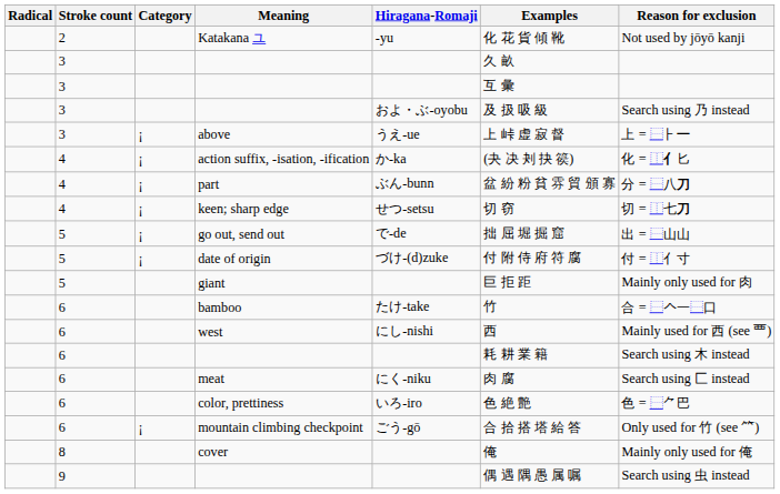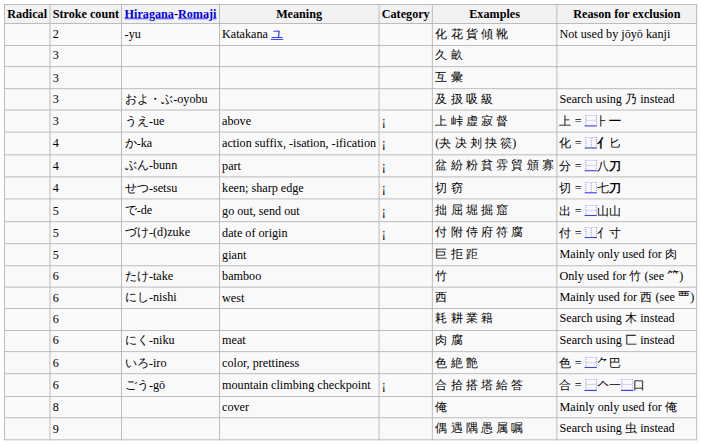 <table class="wikitable sortable collapsible collapsed">
 <tr>
 <th class="unsortable">Radical</th>
 <th>Stroke count</th>
+<th><a href='#'>Hiragana</a>-<a href='#'>Romaji</a></th>
+<th class="unsortable">Meaning</th>
 <th>Category</th>
-<th class="unsortable">Meaning</th>
-<th><a href='#'>Hiragana</a>-<a href='#'>Romaji</a></th>
 <th class="unsortable">Examples</th>
 <th>Reason for exclusion</th>
 </tr>
 <tr>
 <td></td>
 <td>2</td>
+<td>-yu</td>
+<td>Katakana <a href='#'>ユ</a></td>
 <td></td>
-<td>Katakana <a href='#'>ユ</a></td>
-<td>-yu</td>
 <td>化 花 貨 傾 靴</td>
 <td>Not used by jōyō kanji</td>
 </tr>
 <tr>
 <td></td>
 <td>3</td>
 <td></td>
 <td></td>
 <td></td>
 <td>久 畝</td>
 <td></td>
 </tr>
 <tr>
 <td></td>
 <td>3</td>
 <td></td>
 <td></td>
 <td></td>
 <td>互 彙</td>
 <td></td>
 </tr>
 <tr>
 <td></td>
 <td>3</td>
+<td>およ・ぶ-oyobu</td>
 <td></td>
 <td></td>
-<td>およ・ぶ-oyobu</td>
 <td>及 扱 吸 級</td>
 <td>Search using 乃 instead</td>
 </tr>
 <tr>
 <td></td>
 <td>3</td>
+<td>うえ-ue</td>
+<td>above</td>
 <td>¡</td>
-<td>above</td>
-<td>うえ-ue</td>
 <td>上 峠 虚 寂 督</td>
 <td>上 = <a href='#'>⿱</a>⺊<strong>一</strong></td>
 </tr>
 <tr>
 <td></td>
 <td>4</td>
+<td>か-ka</td>
+<td>action suffix, -isation, -ification</td>
 <td>¡</td>
-<td>action suffix, -isation, -ification</td>
-<td>か-ka</td>
 <td>(夬 决 刔 抉 篌)</td>
 <td>化 = <a href='#'>⿰</a><strong>亻</strong>匕</td>
 </tr>
 <tr>
 <td></td>
 <td>4</td>
+<td>ぶん-bunn</td>
+<td>part</td>
 <td>¡</td>
-<td>part</td>
-<td>ぶん-bunn</td>
 <td>盆 紛 粉 貧 雰 貿 頒 寡</td>
 <td>分 = <a href='#'>⿱</a>八<strong>刀</strong></td>
 </tr>
 <tr>
 <td></td>
 <td>4</td>
+<td>せつ-setsu</td>
+<td>keen; sharp edge</td>
 <td>¡</td>
-<td>keen; sharp edge</td>
-<td>せつ-setsu</td>
 <td>切 窃</td>
 <td>切 = <a href='#'>⿰</a>七<strong>刀</strong></td>
 </tr>
 <tr>
 <td></td>
 <td>5</td>
+<td>で-de</td>
+<td>go out, send out</td>
 <td>¡</td>
-<td>go out, send out</td>
-<td>で-de</td>
 <td>拙 屈 堀 掘 窟</td>
 <td>出 = <a href='#'>⿱</a>山山</td>
 </tr>
 <tr>
 <td></td>
 <td>5</td>
+<td>づけ-(d)zuke</td>
+<td>date of origin</td>
 <td>¡</td>
-<td>date of origin</td>
-<td>づけ-(d)zuke</td>
 <td>付 附 侍 府 符 腐</td>
 <td>付 = <a href='#'>⿰</a>亻寸</td>
 </tr>
 <tr>
 <td></td>
 <td>5</td>
 <td></td>
 <td>giant</td>
 <td></td>
 <td>巨 拒 距</td>
 <td>Mainly only used for 肉</td>
 </tr>
 <tr>
 <td></td>
 <td>6</td>
+<td>たけ-take</td>
+<td>bamboo</td>
 <td></td>
-<td>bamboo</td>
-<td>たけ-take</td>
 <td>竹</td>
-<td>合 = <a href='#'>⿱</a>𠆢一<a href='#'>⿱</a>口</td>
+<td>Only used for 竹 (see ⺮)</td>
 </tr>
 <tr>
 <td></td>
 <td>6</td>
+<td>にし-nishi</td>
+<td>west</td>
 <td></td>
-<td>west</td>
-<td>にし-nishi</td>
 <td>西</td>
 <td>Mainly used for 西 (see 覀)</td>
 </tr>
 <tr>
 <td></td>
 <td>6</td>
 <td></td>
 <td></td>
 <td></td>
 <td>耗 耕 業 籍</td>
 <td>Search using 木 instead</td>
 </tr>
 <tr>
 <td></td>
 <td>6</td>
+<td>にく-niku</td>
+<td>meat</td>
 <td></td>
-<td>meat</td>
-<td>にく-niku</td>
 <td>肉 腐</td>
 <td>Search using 匚 instead</td>
 </tr>
 <tr>
 <td></td>
 <td>6</td>
+<td>いろ-iro</td>
+<td>color, prettiness</td>
 <td></td>
-<td>color, prettiness</td>
-<td>いろ-iro</td>
 <td>色 絶 艶</td>
 <td>色 = <a href='#'>⿱</a>⺈巴</td>
 </tr>
 <tr>
 <td></td>
 <td>6</td>
+<td>ごう-gō</td>
+<td>mountain climbing checkpoint</td>
 <td>¡</td>
-<td>mountain climbing checkpoint</td>
-<td>ごう-gō</td>
 <td>合 拾 搭 塔 給 答</td>
-<td>Only used for 竹 (see ⺮)</td>
+<td>合 = <a href='#'>⿱</a>𠆢一<a href='#'>⿱</a>口</td>
 </tr>
 <tr>
 <td></td>
 <td>8</td>
 <td></td>
 <td>cover</td>
 <td></td>
 <td>俺</td>
 <td>Mainly only used for 俺</td>
 </tr>
 <tr>
 <td></td>
 <td>9</td>
 <td></td>
 <td></td>
 <td></td>
 <td>偶 遇 隅 愚 属 嘱</td>
 <td>Search using 虫 instead</td>
 </tr>
 </table>
